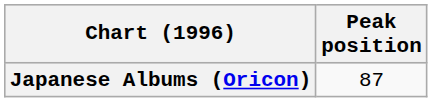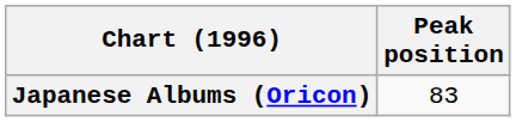 <table class="wikitable sortable plainrowheaders" style="text-align:center">
 <tr>
 <th scope="col">Chart (1996)</th>
 <th scope="col">Peak<br>position</th>
 </tr>
 <tr>
 <th scope="row">Japanese Albums (<a href='#'>Oricon</a>)</th>
-<td align="center">87</td>
+<td align="center">83</td>
 </tr>
 </table>
